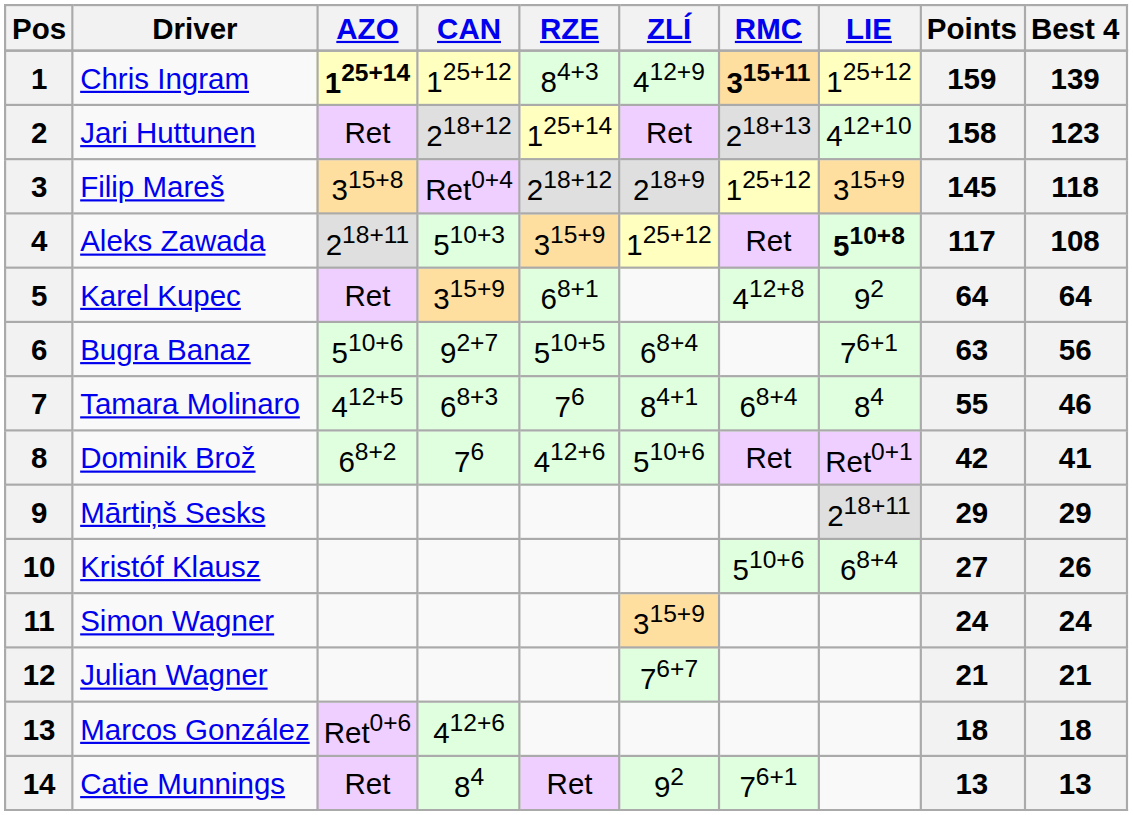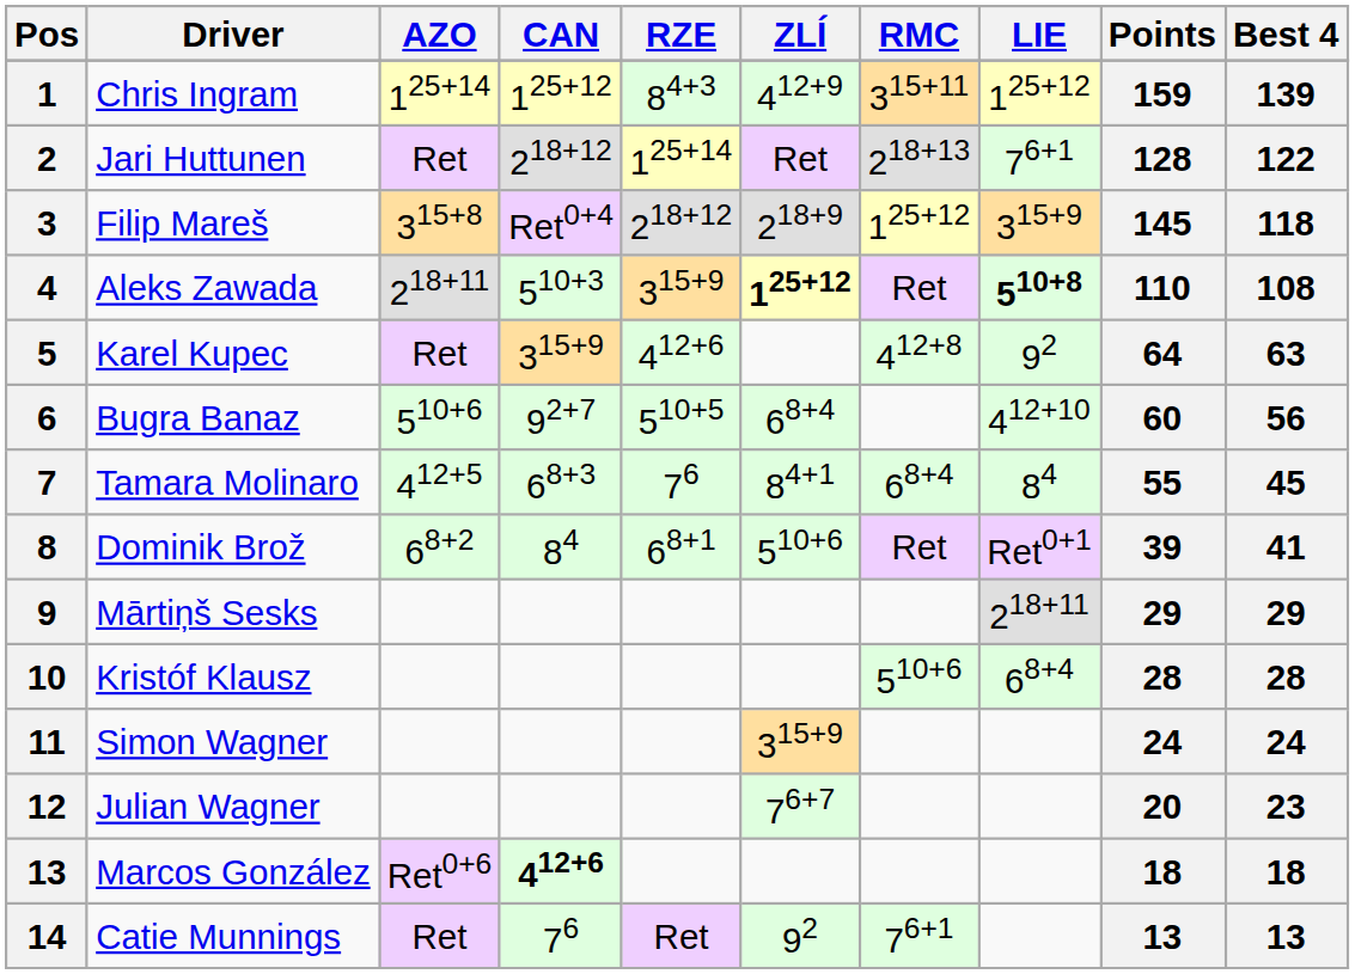 <table class="wikitable" style="font-size: 85%; text-align: center;">
 <tr valign="top">
 <th valign="middle">Pos</th>
 <th valign="middle">Driver</th>
 <th><a href='#'>AZO</a><br></th>
 <th><a href='#'>CAN</a><br></th>
 <th><a href='#'>RZE</a><br></th>
 <th><a href='#'>ZLÍ</a><br></th>
 <th><a href='#'>RMC</a><br></th>
 <th><a href='#'>LIE</a><br></th>
 <th valign="middle">Points</th>
 <th valign="middle">Best 4</th>
 </tr>
 <tr>
 </tr>
 <tr>
 <th>1</th>
 <td align=left> <a href='#'>Chris Ingram</a></td>
-<td style="background:#ffffbf;"><strong>1<sup>25+14</sup></strong></td>
+<td style="background:#ffffbf;">1<sup>25+14</sup></td>
 <td style="background:#ffffbf;">1<sup>25+12</sup></td>
 <td style="background:#dfffdf;">8<sup>4+3</sup></td>
 <td style="background:#dfffdf;">4<sup>12+9</sup></td>
-<td style="background:#ffdf9f;"><strong>3<sup>15+11</sup></strong></td>
+<td style="background:#ffdf9f;">3<sup>15+11</sup></td>
 <td style="background:#ffffbf;">1<sup>25+12</sup></td>
 <th>159</th>
 <th>139</th>
 </tr>
 <tr>
 <th>2</th>
 <td align=left> <a href='#'>Jari Huttunen</a></td>
 <td style="background:#efcfff;">Ret</td>
 <td style="background:#dfdfdf;">2<sup>18+12</sup></td>
 <td style="background:#ffffbf;">1<sup>25+14</sup></td>
 <td style="background:#efcfff;">Ret</td>
 <td style="background:#dfdfdf;">2<sup>18+13</sup></td>
-<td style="background:#dfffdf;">4<sup>12+10</sup></td>
-<th>158</th>
-<th>123</th>
+<td style="background:#dfffdf;">7<sup>6+1</sup></td>
+<th>128</th>
+<th>122</th>
 </tr>
 <tr>
 <th>3</th>
 <td align=left> <a href='#'>Filip Mareš</a></td>
 <td style="background:#ffdf9f;">3<sup>15+8</sup></td>
 <td style="background:#efcfff;">Ret<sup>0+4</sup></td>
 <td style="background:#dfdfdf;">2<sup>18+12</sup></td>
 <td style="background:#dfdfdf;">2<sup>18+9</sup></td>
 <td style="background:#ffffbf;">1<sup>25+12</sup></td>
 <td style="background:#ffdf9f;">3<sup>15+9</sup></td>
 <th>145</th>
 <th>118</th>
 </tr>
 <tr>
 <th>4</th>
 <td align=left> <a href='#'>Aleks Zawada</a></td>
 <td style="background:#dfdfdf;">2<sup>18+11</sup></td>
 <td style="background:#dfffdf;">5<sup>10+3</sup></td>
 <td style="background:#ffdf9f;">3<sup>15+9</sup></td>
-<td style="background:#ffffbf;">1<sup>25+12</sup></td>
+<td style="background:#ffffbf;"><strong>1<sup>25+12</sup></strong></td>
 <td style="background:#efcfff;">Ret</td>
 <td style="background:#dfffdf;"><strong>5<sup>10+8</sup></strong></td>
-<th>117</th>
+<th>110</th>
 <th>108</th>
 </tr>
 <tr>
 <th>5</th>
 <td align=left> <a href='#'>Karel Kupec</a></td>
 <td style="background:#efcfff;">Ret</td>
 <td style="background:#ffdf9f;">3<sup>15+9</sup></td>
-<td style="background:#dfffdf;">6<sup>8+1</sup></td>
+<td style="background:#dfffdf;">4<sup>12+6</sup></td>
 <td></td>
 <td style="background:#dfffdf;">4<sup>12+8</sup></td>
 <td style="background:#dfffdf;">9<sup>2</sup></td>
 <th>64</th>
-<th>64</th>
+<th>63</th>
 </tr>
 <tr>
 <th>6</th>
 <td align=left> <a href='#'>Bugra Banaz</a></td>
 <td style="background:#dfffdf;">5<sup>10+6</sup></td>
 <td style="background:#dfffdf;">9<sup>2+7</sup></td>
 <td style="background:#dfffdf;">5<sup>10+5</sup></td>
 <td style="background:#dfffdf;">6<sup>8+4</sup></td>
 <td></td>
-<td style="background:#dfffdf;">7<sup>6+1</sup></td>
-<th>63</th>
+<td style="background:#dfffdf;">4<sup>12+10</sup></td>
+<th>60</th>
 <th>56</th>
 </tr>
 <tr>
 <th>7</th>
 <td align=left> <a href='#'>Tamara Molinaro</a></td>
 <td style="background:#dfffdf;">4<sup>12+5</sup></td>
 <td style="background:#dfffdf;">6<sup>8+3</sup></td>
 <td style="background:#dfffdf;">7<sup>6</sup></td>
 <td style="background:#dfffdf;">8<sup>4+1</sup></td>
 <td style="background:#dfffdf;">6<sup>8+4</sup></td>
 <td style="background:#dfffdf;">8<sup>4</sup></td>
 <th>55</th>
-<th>46</th>
+<th>45</th>
 </tr>
 <tr>
 <th>8</th>
 <td align=left> <a href='#'>Dominik Brož</a></td>
 <td style="background:#dfffdf;">6<sup>8+2</sup></td>
-<td style="background:#dfffdf;">7<sup>6</sup></td>
-<td style="background:#dfffdf;">4<sup>12+6</sup></td>
+<td style="background:#dfffdf;">8<sup>4</sup></td>
+<td style="background:#dfffdf;">6<sup>8+1</sup></td>
 <td style="background:#dfffdf;">5<sup>10+6</sup></td>
 <td style="background:#efcfff;">Ret</td>
 <td style="background:#efcfff;">Ret<sup>0+1</sup></td>
-<th>42</th>
+<th>39</th>
 <th>41</th>
 </tr>
 <tr>
 <th>9</th>
 <td align=left> <a href='#'>Mārtiņš Sesks</a></td>
 <td></td>
 <td></td>
 <td></td>
 <td></td>
 <td></td>
 <td style="background:#dfdfdf;">2<sup>18+11</sup></td>
 <th>29</th>
 <th>29</th>
 </tr>
 <tr>
 <th>10</th>
 <td align=left> <a href='#'>Kristóf Klausz</a></td>
 <td></td>
 <td></td>
 <td></td>
 <td></td>
 <td style="background:#dfffdf;">5<sup>10+6</sup></td>
 <td style="background:#dfffdf;">6<sup>8+4</sup></td>
-<th>27</th>
-<th>26</th>
+<th>28</th>
+<th>28</th>
 </tr>
 <tr>
 <th>11</th>
 <td align=left> <a href='#'>Simon Wagner</a></td>
 <td></td>
 <td></td>
 <td></td>
 <td style="background:#ffdf9f;">3<sup>15+9</sup></td>
 <td></td>
 <td></td>
 <th>24</th>
 <th>24</th>
 </tr>
 <tr>
 <th>12</th>
 <td align=left> <a href='#'>Julian Wagner</a></td>
 <td></td>
 <td></td>
 <td></td>
 <td style="background:#dfffdf;">7<sup>6+7</sup></td>
 <td></td>
 <td></td>
-<th>21</th>
-<th>21</th>
+<th>20</th>
+<th>23</th>
 </tr>
 <tr>
 <th>13</th>
 <td align=left> <a href='#'>Marcos González</a></td>
 <td style="background:#efcfff;">Ret<sup>0+6</sup></td>
-<td style="background:#dfffdf;">4<sup>12+6</sup></td>
+<td style="background:#dfffdf;"><strong>4<sup>12+6</sup></strong></td>
 <td></td>
 <td></td>
 <td></td>
 <td></td>
 <th>18</th>
 <th>18</th>
 </tr>
 <tr>
 <th>14</th>
 <td align=left> <a href='#'>Catie Munnings</a></td>
 <td style="background:#efcfff;">Ret</td>
-<td style="background:#dfffdf;">8<sup>4</sup></td>
+<td style="background:#dfffdf;">7<sup>6</sup></td>
 <td style="background:#efcfff;">Ret</td>
 <td style="background:#dfffdf;">9<sup>2</sup></td>
 <td style="background:#dfffdf;">7<sup>6+1</sup></td>
 <td></td>
 <th>13</th>
 <th>13</th>
 </tr>
 <tr>
 </tr>
 </table>
